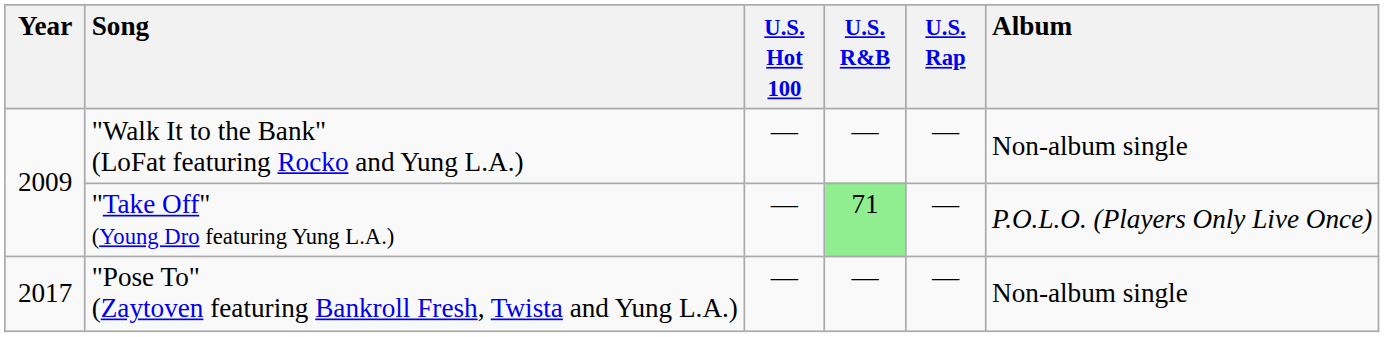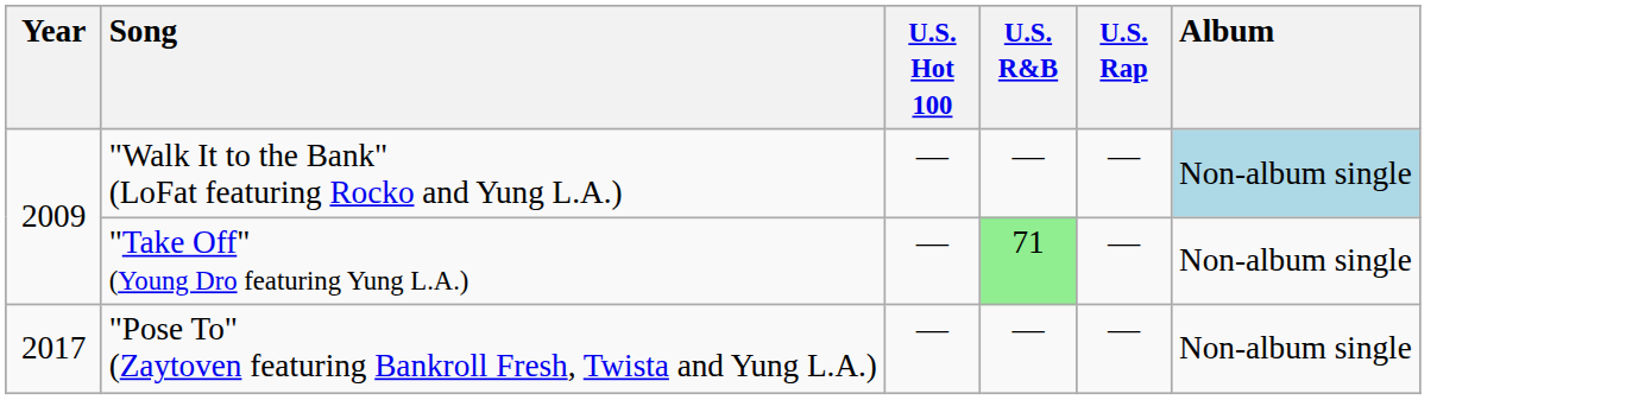 <table class="wikitable">
 <tr>
 <th style="vertical-align:top; text-align:center; width:40px;">Year</th>
 <th style="text-align:left; vertical-align:top;">Song</th>
 <th style="vertical-align:top; text-align:center; width:40px;"><small><a href='#'>U.S. Hot 100</a></small></th>
 <th style="vertical-align:top; text-align:center; width:40px;"><small><a href='#'>U.S. R&B</a></small></th>
 <th style="vertical-align:top; text-align:center; width:40px;"><small><a href='#'>U.S. Rap</a></small></th>
 <th style="text-align:left; vertical-align:top;">Album</th>
 </tr>
 <tr>
 <td style="text-align:center;" rowspan="2">2009</td>
 <td style="text-align:left; vertical-align:top;">"Walk It to the Bank"<br><span>(LoFat featuring <a href='#'>Rocko</a> and Yung L.A.)</span></td>
 <td style="text-align:center; vertical-align:top;">—</td>
 <td style="text-align:center; vertical-align:top;">—</td>
 <td style="text-align:center; vertical-align:top;">—</td>
-<td style="text-align:left;">Non-album single</td>
+<td style="background: lightblue; text-align:left;">Non-album single</td>
 </tr>
 <tr>
 <td style="text-align:left; vertical-align:top;">"<a href='#'>Take Off</a>"<br><small>(<a href='#'>Young Dro</a> featuring Yung L.A.)</small></td>
 <td style="text-align:center; vertical-align:top;">—</td>
 <td style="background: lightgreen; text-align:center; vertical-align:top;">71</td>
 <td style="text-align:center; vertical-align:top;">—</td>
-<td style="text-align:left;"><em>P.O.L.O. (Players Only Live Once)</em></td>
+<td style="text-align:left;">Non-album single</td>
 </tr>
 <tr>
 <td style="text-align:center;">2017</td>
 <td style="text-align:left; vertical-align:top;">"Pose To"<br><span>(<a href='#'>Zaytoven</a> featuring <a href='#'>Bankroll Fresh</a>, <a href='#'>Twista</a> and Yung L.A.)</span></td>
 <td style="text-align:center; vertical-align:top;">—</td>
 <td style="text-align:center; vertical-align:top;">—</td>
 <td style="text-align:center; vertical-align:top;">—</td>
 <td style="text-align:left;">Non-album single</td>
 </tr>
 </table>
